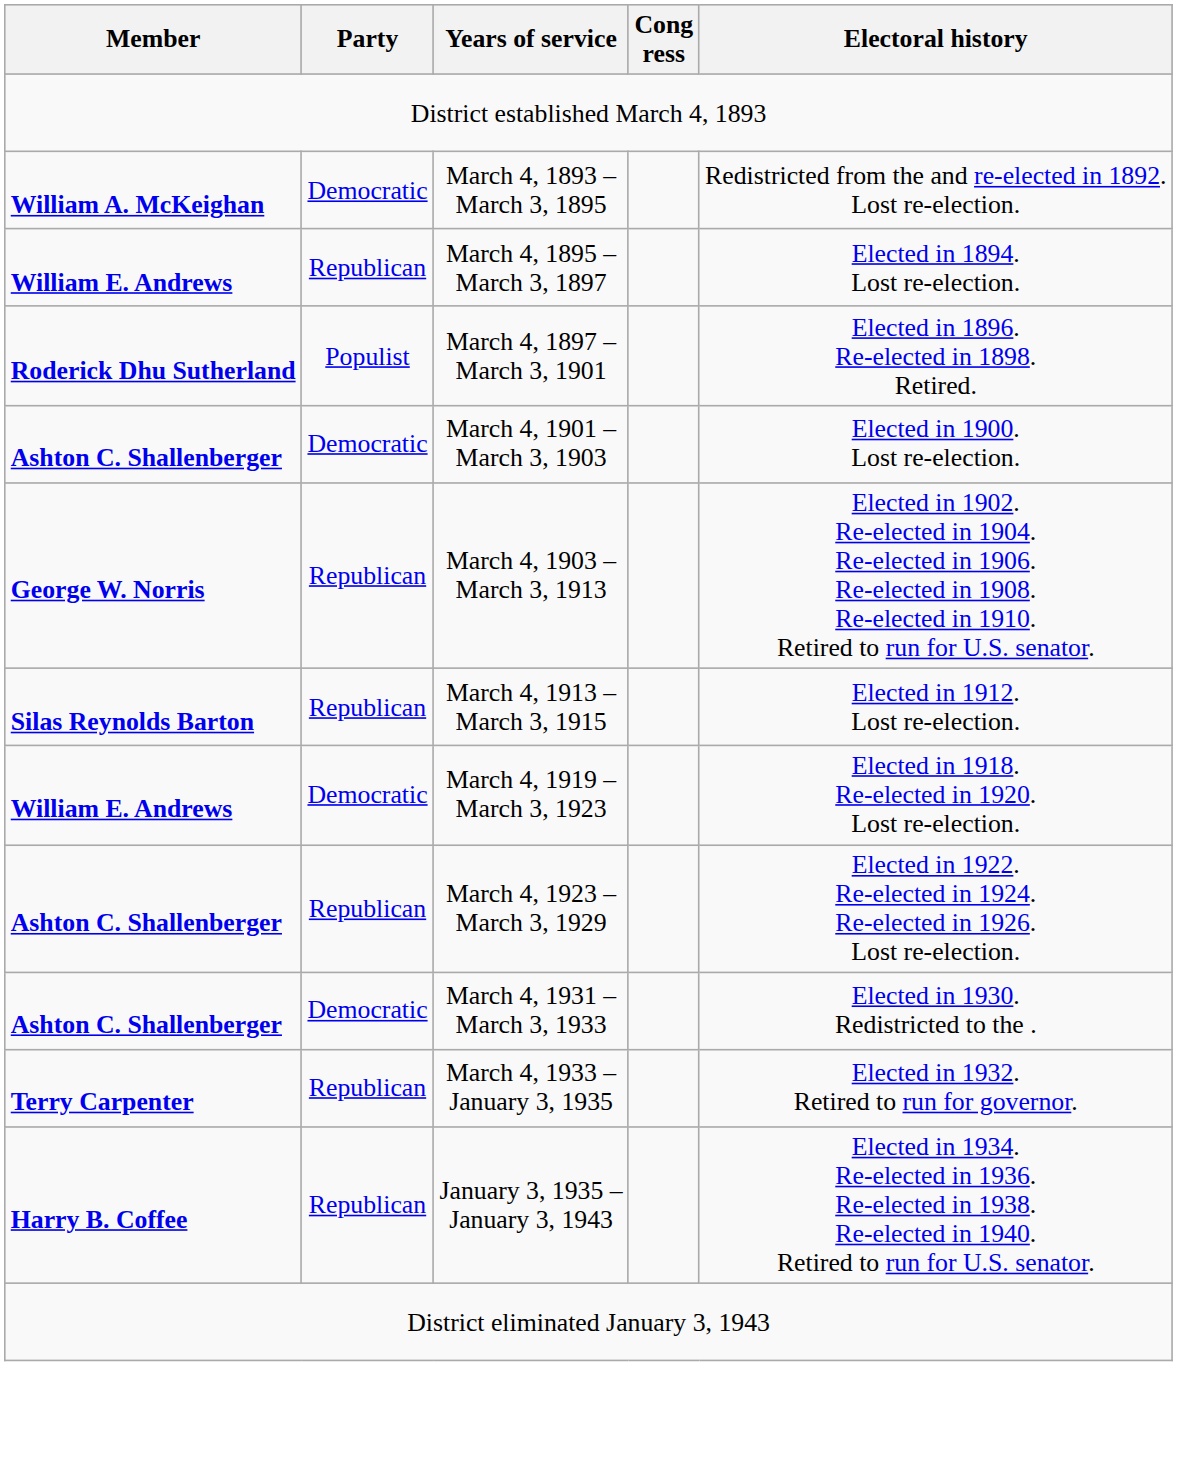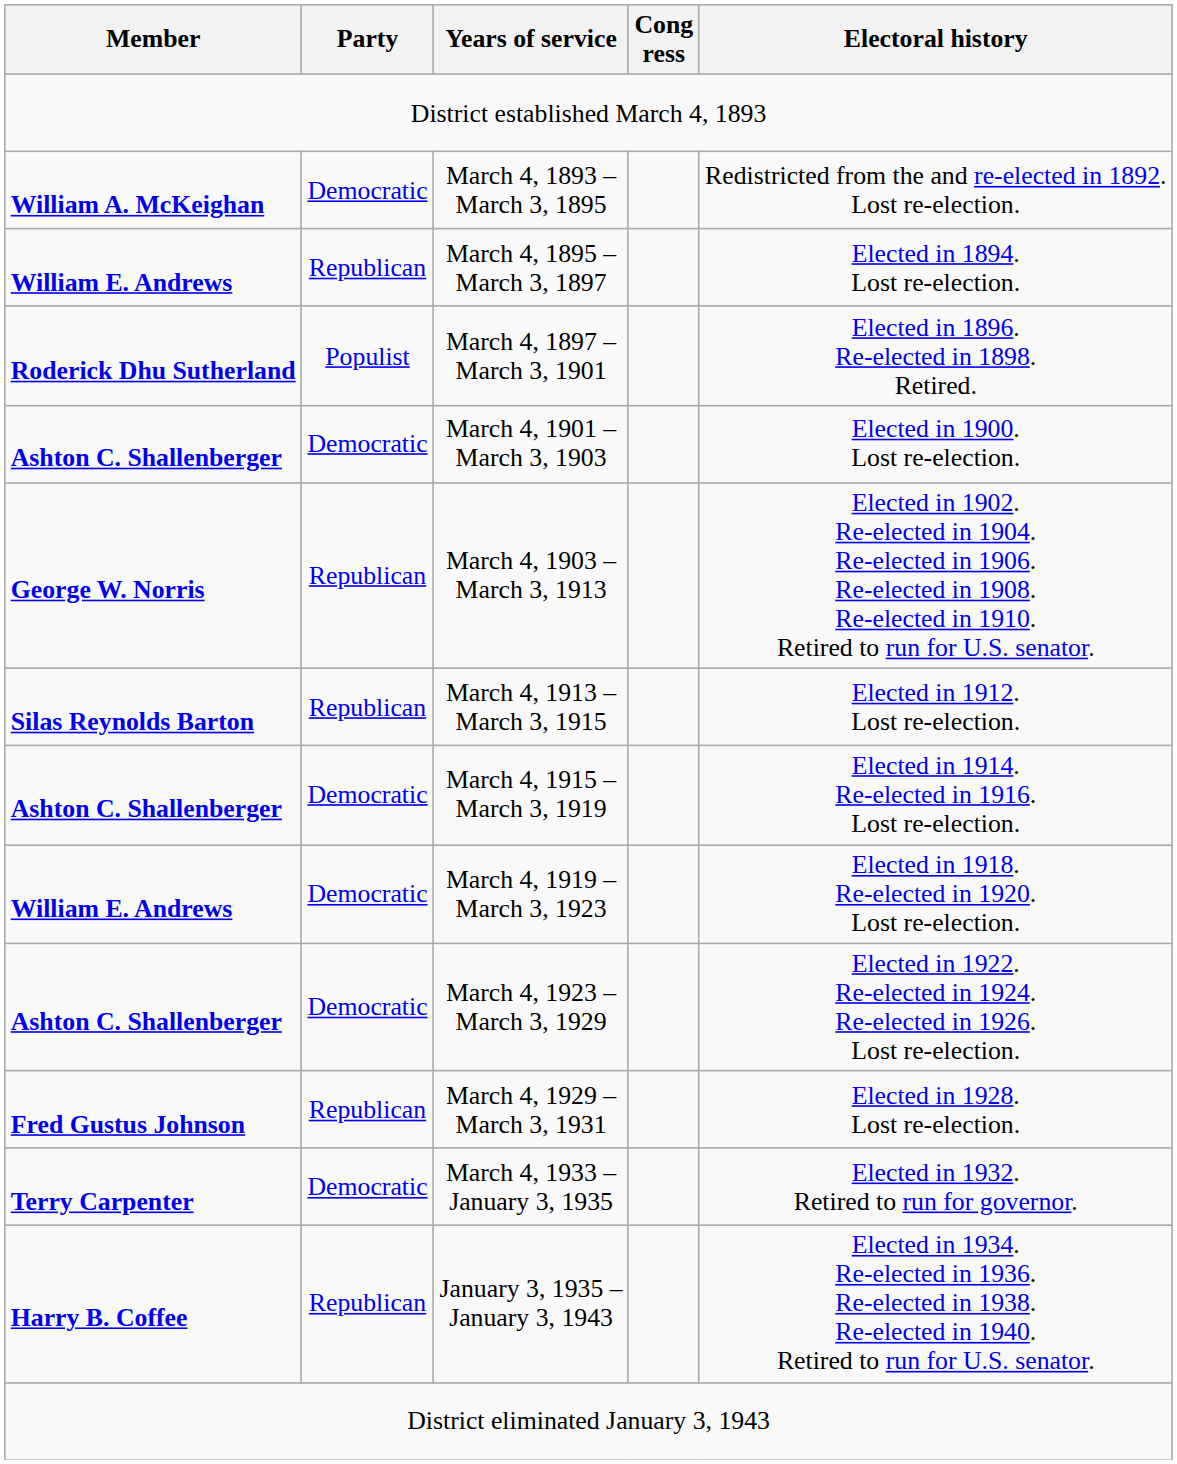 <table class="wikitable" style="text-align:center">
 <tr>
 <th>Member</th>
 <th>Party</th>
 <th>Years of service</th>
 <th>Cong<br>ress</th>
 <th>Electoral history</th>
 </tr>
 <tr style="height:3em">
 <td colspan=5>District established March 4, 1893</td>
 </tr>
 <tr style="height:3em">
 <td align=left><br><strong><a href='#'>William A. McKeighan</a></strong><br></td>
 <td><a href='#'>Democratic</a></td>
 <td nowrap>March 4, 1893 –<br>March 3, 1895</td>
 <td></td>
 <td>Redistricted from the  and <a href='#'>re-elected in 1892</a>.<br>Lost re-election.</td>
 </tr>
 <tr style="height:3em">
 <td align=left><br><strong><a href='#'>William E. Andrews</a></strong><br></td>
 <td><a href='#'>Republican</a></td>
 <td nowrap>March 4, 1895 –<br>March 3, 1897</td>
 <td></td>
 <td><a href='#'>Elected in 1894</a>.<br>Lost re-election.</td>
 </tr>
 <tr style="height:3em">
 <td align=left><br><strong><a href='#'>Roderick Dhu Sutherland</a></strong><br></td>
 <td><a href='#'>Populist</a></td>
 <td nowrap>March 4, 1897 –<br>March 3, 1901</td>
 <td></td>
 <td><a href='#'>Elected in 1896</a>.<br><a href='#'>Re-elected in 1898</a>.<br>Retired.</td>
 </tr>
 <tr style="height:3em">
 <td align=left><br><strong><a href='#'>Ashton C. Shallenberger</a></strong><br></td>
 <td><a href='#'>Democratic</a></td>
 <td nowrap>March 4, 1901 –<br>March 3, 1903</td>
 <td></td>
 <td><a href='#'>Elected in 1900</a>.<br>Lost re-election.</td>
 </tr>
 <tr style="height:3em">
 <td align=left><br><strong><a href='#'>George W. Norris</a></strong><br></td>
 <td><a href='#'>Republican</a></td>
 <td nowrap>March 4, 1903 –<br>March 3, 1913</td>
 <td></td>
 <td><a href='#'>Elected in 1902</a>.<br><a href='#'>Re-elected in 1904</a>.<br><a href='#'>Re-elected in 1906</a>.<br><a href='#'>Re-elected in 1908</a>.<br><a href='#'>Re-elected in 1910</a>.<br>Retired to <a href='#'>run for U.S. senator</a>.</td>
 </tr>
 <tr style="height:3em">
 <td align=left><br><strong><a href='#'>Silas Reynolds Barton</a></strong><br></td>
 <td><a href='#'>Republican</a></td>
 <td nowrap>March 4, 1913 –<br>March 3, 1915</td>
 <td></td>
 <td><a href='#'>Elected in 1912</a>.<br>Lost re-election.</td>
 </tr>
 <tr style="height:3em">
+<td align=left><br><strong><a href='#'>Ashton C. Shallenberger</a></strong><br></td>
+<td><a href='#'>Democratic</a></td>
+<td nowrap>March 4, 1915 –<br>March 3, 1919</td>
+<td></td>
+<td><a href='#'>Elected in 1914</a>.<br><a href='#'>Re-elected in 1916</a>.<br>Lost re-election.</td>
+</tr>
+<tr style="height:3em">
 <td align=left><br><strong><a href='#'>William E. Andrews</a></strong><br></td>
 <td><a href='#'>Democratic</a></td>
 <td nowrap>March 4, 1919 –<br>March 3, 1923</td>
 <td></td>
 <td><a href='#'>Elected in 1918</a>.<br><a href='#'>Re-elected in 1920</a>.<br>Lost re-election.</td>
 </tr>
 <tr style="height:3em">
 <td align=left><br><strong><a href='#'>Ashton C. Shallenberger</a></strong><br></td>
-<td><a href='#'>Republican</a></td>
+<td><a href='#'>Democratic</a></td>
 <td nowrap>March 4, 1923 –<br>March 3, 1929</td>
 <td></td>
 <td><a href='#'>Elected in 1922</a>.<br><a href='#'>Re-elected in 1924</a>.<br><a href='#'>Re-elected in 1926</a>.<br>Lost re-election.</td>
 </tr>
 <tr style="height:3em">
-<td align=left><br><strong><a href='#'>Ashton C. Shallenberger</a></strong><br></td>
-<td><a href='#'>Democratic</a></td>
-<td nowrap>March 4, 1931 –<br>March 3, 1933</td>
+<td align=left><br><strong><a href='#'>Fred Gustus Johnson</a></strong><br></td>
+<td><a href='#'>Republican</a></td>
+<td nowrap>March 4, 1929 –<br>March 3, 1931</td>
 <td></td>
-<td><a href='#'>Elected in 1930</a>.<br>Redistricted to the .</td>
+<td><a href='#'>Elected in 1928</a>.<br>Lost re-election.</td>
 </tr>
 <tr style="height:3em">
 <td align=left><br><strong><a href='#'>Terry Carpenter</a></strong><br></td>
-<td><a href='#'>Republican</a></td>
+<td><a href='#'>Democratic</a></td>
 <td nowrap>March 4, 1933 –<br>January 3, 1935</td>
 <td></td>
 <td><a href='#'>Elected in 1932</a>.<br>Retired to <a href='#'>run for governor</a>.</td>
 </tr>
 <tr style="height:3em">
 <td align=left><br><strong><a href='#'>Harry B. Coffee</a></strong><br></td>
 <td><a href='#'>Republican</a></td>
 <td nowrap>January 3, 1935 –<br>January 3, 1943</td>
 <td></td>
 <td><a href='#'>Elected in 1934</a>.<br><a href='#'>Re-elected in 1936</a>.<br><a href='#'>Re-elected in 1938</a>.<br><a href='#'>Re-elected in 1940</a>.<br>Retired to <a href='#'>run for U.S. senator</a>.</td>
 </tr>
 <tr style="height:3em">
 <td colspan=5>District eliminated January 3, 1943</td>
 </tr>
 </table>
